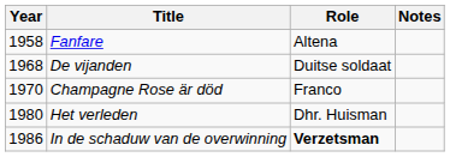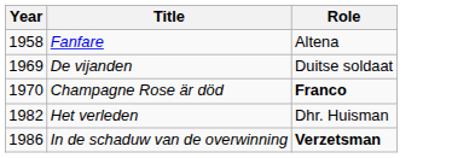 <table class="wikitable">
 <tr>
 <th>Year</th>
 <th>Title</th>
 <th>Role</th>
-<th>Notes</th>
 </tr>
 <tr>
 <td>1958</td>
 <td><em><a href='#'>Fanfare</a></em></td>
 <td>Altena</td>
-<td></td>
 </tr>
 <tr>
-<td>1968</td>
+<td>1969</td>
 <td><em>De vijanden</em></td>
 <td>Duitse soldaat</td>
-<td></td>
 </tr>
 <tr>
 <td>1970</td>
 <td><em>Champagne Rose är död</em></td>
-<td>Franco</td>
-<td></td>
+<td><strong>Franco</strong></td>
 </tr>
 <tr>
-<td>1980</td>
+<td>1982</td>
 <td><em>Het verleden</em></td>
 <td>Dhr. Huisman</td>
-<td></td>
 </tr>
 <tr>
 <td>1986</td>
 <td><em>In de schaduw van de overwinning</em></td>
 <td><strong>Verzetsman</strong></td>
-<td></td>
 </tr>
 </table>
